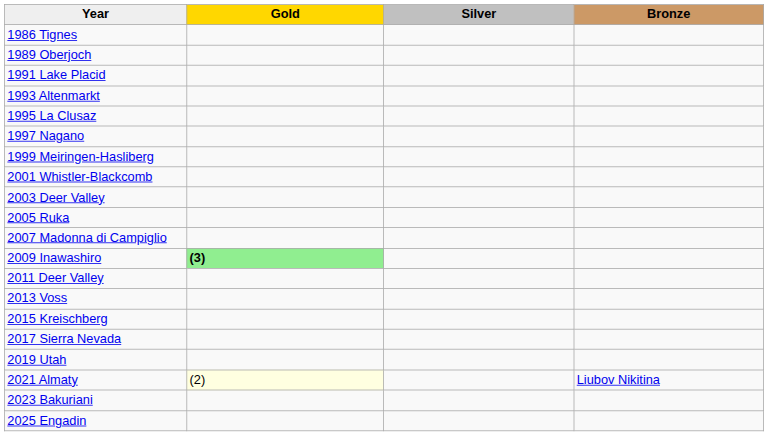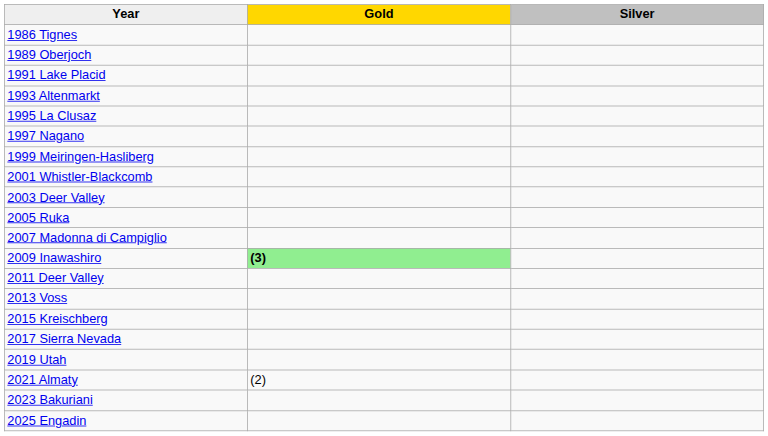 <table class="wikitable sortable" style="width:950px;">
 <tr>
 <th style="width:24%; background:#efefef;">Year</th>
 <th style="width:26%; background:gold">Gold</th>
 <th style="width:25%; background:silver">Silver</th>
-<th style="width:25%; background:#CC9966">Bronze</th>
 </tr>
 <tr>
 <td><a href='#'>1986 Tignes</a></td>
-<td></td>
 <td></td>
 <td></td>
 </tr>
 <tr>
 <td><a href='#'>1989 Oberjoch</a></td>
 <td></td>
 <td></td>
-<td></td>
 </tr>
 <tr>
 <td><a href='#'>1991 Lake Placid</a></td>
-<td></td>
 <td></td>
 <td></td>
 </tr>
 <tr>
 <td><a href='#'>1993 Altenmarkt</a></td>
 <td></td>
 <td></td>
-<td></td>
 </tr>
 <tr>
 <td><a href='#'>1995 La Clusaz</a></td>
-<td></td>
 <td></td>
 <td></td>
 </tr>
 <tr>
 <td><a href='#'>1997 Nagano</a></td>
 <td></td>
 <td></td>
-<td></td>
 </tr>
 <tr>
 <td><a href='#'>1999 Meiringen-Hasliberg</a></td>
-<td></td>
 <td></td>
 <td></td>
 </tr>
 <tr>
 <td><a href='#'>2001 Whistler-Blackcomb</a></td>
 <td></td>
 <td></td>
-<td></td>
 </tr>
 <tr>
 <td><a href='#'>2003 Deer Valley</a></td>
-<td></td>
 <td></td>
 <td></td>
 </tr>
 <tr>
 <td><a href='#'>2005 Ruka</a></td>
 <td></td>
 <td></td>
-<td></td>
 </tr>
 <tr>
 <td><a href='#'>2007 Madonna di Campiglio</a></td>
-<td></td>
 <td></td>
 <td></td>
 </tr>
 <tr>
 <td><a href='#'>2009 Inawashiro</a></td>
 <td style="background: lightgreen;"> <strong>(3)</strong></td>
 <td></td>
-<td></td>
 </tr>
 <tr>
 <td><a href='#'>2011 Deer Valley</a></td>
-<td></td>
 <td></td>
 <td></td>
 </tr>
 <tr>
 <td><a href='#'>2013 Voss</a></td>
 <td></td>
 <td></td>
-<td></td>
 </tr>
 <tr>
 <td><a href='#'>2015 Kreischberg</a></td>
-<td></td>
 <td></td>
 <td></td>
 </tr>
 <tr>
 <td><a href='#'>2017 Sierra Nevada</a></td>
 <td></td>
 <td></td>
-<td></td>
 </tr>
 <tr>
 <td><a href='#'>2019 Utah</a></td>
 <td></td>
 <td></td>
+</tr>
+<tr>
+<td><a href='#'>2021 Almaty</a></td>
+<td> (2)</td>
 <td></td>
 </tr>
 <tr>
-<td><a href='#'>2021 Almaty</a></td>
-<td style="background: lightyellow;"> (2)</td>
-<td></td>
-<td> <a href='#'>Liubov Nikitina</a> </td>
-</tr>
-<tr>
 <td><a href='#'>2023 Bakuriani</a></td>
-<td></td>
 <td></td>
 <td></td>
 </tr>
 <tr>
 <td><a href='#'>2025 Engadin</a></td>
 <td></td>
 <td></td>
-<td></td>
 </tr>
 </table>
